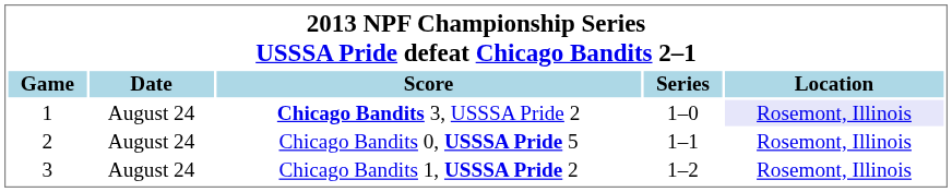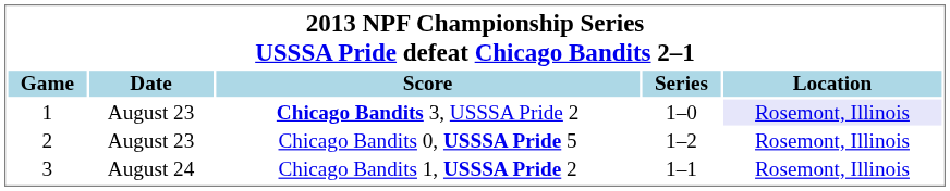 <table cellpadding="1"  style="min-width:45em;text-align:center;font-size:100%; border:1px solid gray;">
 <tr style="font-size:larger;">
 <th colspan=8>2013 NPF Championship Series<br><strong><a href='#'>USSSA Pride</a></strong> defeat <a href='#'>Chicago Bandits</a> 2–1</th>
 </tr>
 <tr style="background:lightblue;">
 <th>Game</th>
 <th>Date</th>
 <th>Score</th>
 <th>Series<br></th>
 <th>Location</th>
 </tr>
 <tr>
 <td>1</td>
-<td>August 24</td>
+<td>August 23</td>
 <td><strong><a href='#'>Chicago Bandits</a></strong> 3, <a href='#'>USSSA Pride</a> 2 </td>
 <td>1–0</td>
 <td style="background: lavender;"><a href='#'>Rosemont, Illinois</a></td>
 </tr>
 <tr>
 <td>2</td>
-<td>August 24</td>
+<td>August 23</td>
 <td><a href='#'>Chicago Bandits</a> 0, <strong><a href='#'>USSSA Pride</a></strong> 5</td>
-<td>1–1</td>
+<td>1–2</td>
 <td><a href='#'>Rosemont, Illinois</a></td>
 </tr>
 <tr>
 <td>3</td>
 <td>August 24</td>
 <td><a href='#'>Chicago Bandits</a> 1, <strong><a href='#'>USSSA Pride</a></strong> 2</td>
-<td>1–2</td>
+<td>1–1</td>
 <td><a href='#'>Rosemont, Illinois</a></td>
 </tr>
 </table>
